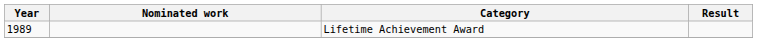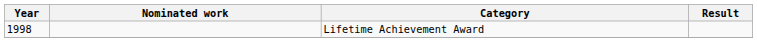 <table width="75%" class="wikitable">
 <tr>
 <th width="10">Year</th>
 <th width="220">Nominated work</th>
 <th width="300">Category</th>
 <th width="30">Result</th>
 </tr>
 <tr>
-<td>1989</td>
+<td>1998</td>
 <td></td>
 <td>Lifetime Achievement Award</td>
 <td></td>
 </tr>
 <tr>
 </tr>
 </table>
